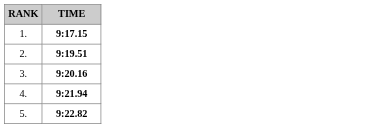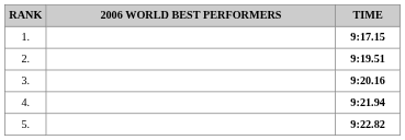 <table border="1" cellspacing="2" cellpadding="5" style="border-collapse: collapse; font-size: 90%;">
 <tr style="background:#ccc;">
 <th>RANK</th>
+<th style="text-align:center; width:25em;">2006 WORLD BEST PERFORMERS</th>
 <th style="text-align:center; width:5em;">TIME</th>
 </tr>
 <tr>
 <td style="text-align:center;">1.</td>
+<td></td>
 <td style="text-align:center;"><strong>9:17.15</strong></td>
 </tr>
 <tr>
 <td style="text-align:center;">2.</td>
+<td></td>
 <td style="text-align:center;"><strong>9:19.51</strong></td>
 </tr>
 <tr>
 <td style="text-align:center;">3.</td>
+<td></td>
 <td style="text-align:center;"><strong>9:20.16</strong></td>
 </tr>
 <tr>
 <td style="text-align:center;">4.</td>
+<td></td>
 <td style="text-align:center;"><strong>9:21.94</strong></td>
 </tr>
 <tr>
 <td style="text-align:center;">5.</td>
+<td></td>
 <td style="text-align:center;"><strong>9:22.82</strong></td>
 </tr>
 </table>
